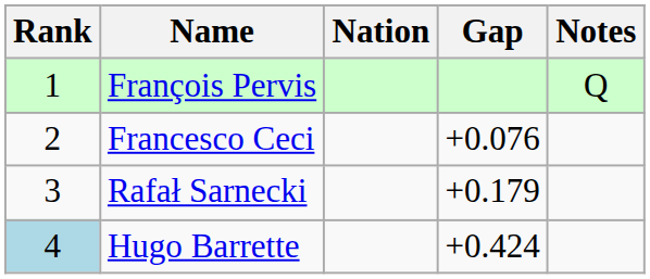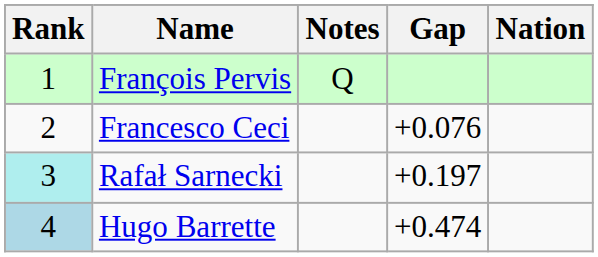 <table class="wikitable sortable" style="text-align:center">
 <tr>
 <th>Rank</th>
 <th>Name</th>
+<th>Notes</th>
+<th>Gap</th>
 <th>Nation</th>
-<th>Gap</th>
-<th>Notes</th>
 </tr>
 <tr bgcolor=ccffcc>
 <td>1</td>
 <td align=left><a href='#'>François Pervis</a></td>
+<td>Q</td>
+<td></td>
 <td align=left></td>
-<td></td>
-<td>Q</td>
 </tr>
 <tr>
 <td>2</td>
 <td align=left><a href='#'>Francesco Ceci</a></td>
+<td></td>
+<td>+0.076</td>
 <td align=left></td>
-<td>+0.076</td>
-<td></td>
 </tr>
 <tr>
-<td>3</td>
+<td style="background: paleturquoise;">3</td>
 <td align=left><a href='#'>Rafał Sarnecki</a></td>
+<td></td>
+<td>+0.197</td>
 <td align=left></td>
-<td>+0.179</td>
-<td></td>
 </tr>
 <tr>
 <td style="background: lightblue;">4</td>
 <td align=left><a href='#'>Hugo Barrette</a></td>
+<td></td>
+<td>+0.474</td>
 <td align=left></td>
-<td>+0.424</td>
-<td></td>
 </tr>
 </table>
